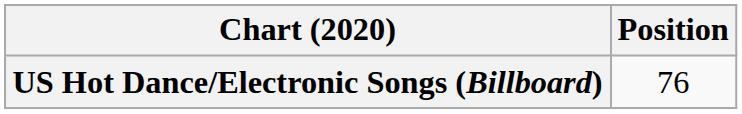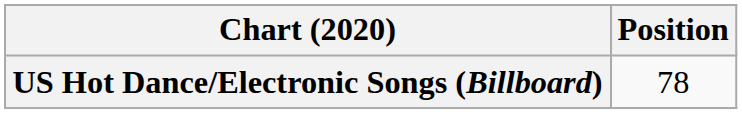 <table class="wikitable plainrowheaders" style="text-align:center">
 <tr>
 <th scope="col">Chart (2020)</th>
 <th scope="col">Position</th>
 </tr>
 <tr>
 <th scope="row">US Hot Dance/Electronic Songs (<em>Billboard</em>)</th>
-<td>76</td>
+<td>78</td>
 </tr>
 </table>
